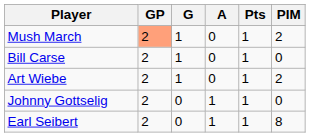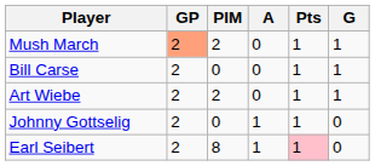 <table class="wikitable">
 <tr>
 <th bgcolor="#DDDDFF" width="40%">Player</th>
 <th bgcolor="#DDDDFF" width="10%">GP</th>
-<th bgcolor="#DDDDFF" width="10%">G</th>
+<th bgcolor="#DDDDFF" width="10%">PIM</th>
 <th bgcolor="#DDDDFF" width="10%">A</th>
 <th bgcolor="#DDDDFF" width="10%">Pts</th>
-<th bgcolor="#DDDDFF" width="10%">PIM</th>
+<th bgcolor="#DDDDFF" width="10%">G</th>
 </tr>
 <tr>
 <td><a href='#'>Mush March</a></td>
 <td style="background: lightsalmon;">2</td>
-<td>1</td>
+<td>2</td>
 <td>0</td>
 <td>1</td>
-<td>2</td>
+<td>1</td>
 </tr>
 <tr>
 <td><a href='#'>Bill Carse</a></td>
 <td>2</td>
-<td>1</td>
+<td>0</td>
 <td>0</td>
 <td>1</td>
-<td>0</td>
+<td>1</td>
 </tr>
 <tr>
 <td><a href='#'>Art Wiebe</a></td>
 <td>2</td>
-<td>1</td>
+<td>2</td>
 <td>0</td>
 <td>1</td>
-<td>2</td>
+<td>1</td>
 </tr>
 <tr>
 <td><a href='#'>Johnny Gottselig</a></td>
 <td>2</td>
 <td>0</td>
 <td>1</td>
 <td>1</td>
 <td>0</td>
 </tr>
 <tr>
 <td><a href='#'>Earl Seibert</a></td>
 <td>2</td>
+<td>8</td>
+<td>1</td>
+<td style="background: pink;">1</td>
 <td>0</td>
-<td>1</td>
-<td>1</td>
-<td>8</td>
 </tr>
 </table>
